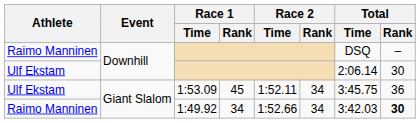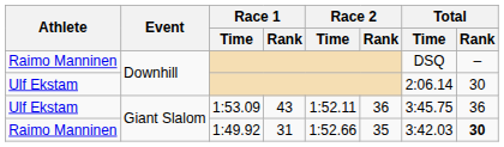 <table class="wikitable" style="font-size:90%">
 <tr>
 <th rowspan="2">Athlete</th>
 <th rowspan="2">Event</th>
 <th colspan="2">Race 1</th>
 <th colspan="2">Race 2</th>
 <th colspan="2">Total</th>
 </tr>
 <tr>
 <th>Time</th>
 <th>Rank</th>
 <th>Time</th>
 <th>Rank</th>
 <th>Time</th>
 <th>Rank</th>
 </tr>
 <tr>
 <td><a href='#'>Raimo Manninen</a></td>
 <td rowspan="2">Downhill</td>
 <td colspan="4" bgcolor="wheat"></td>
 <td align="center">DSQ</td>
 <td align="center">–</td>
 </tr>
 <tr>
 <td><a href='#'>Ulf Ekstam</a></td>
 <td colspan="4" bgcolor="wheat"></td>
 <td align="center">2:06.14</td>
 <td align="center">30</td>
 </tr>
 <tr>
 <td><a href='#'>Ulf Ekstam</a></td>
 <td rowspan="2">Giant Slalom</td>
 <td align="center">1:53.09</td>
-<td align="center">45</td>
+<td align="center">43</td>
 <td align="center">1:52.11</td>
-<td align="center">34</td>
+<td align="center">36</td>
 <td align="center">3:45.75</td>
 <td align="center">36</td>
 </tr>
 <tr>
 <td><a href='#'>Raimo Manninen</a></td>
 <td align="center">1:49.92</td>
-<td align="center">34</td>
+<td align="center">31</td>
 <td align="center">1:52.66</td>
-<td align="center">34</td>
+<td align="center">35</td>
 <td align="center">3:42.03</td>
 <td align="center"><strong>30</strong></td>
 </tr>
 </table>
